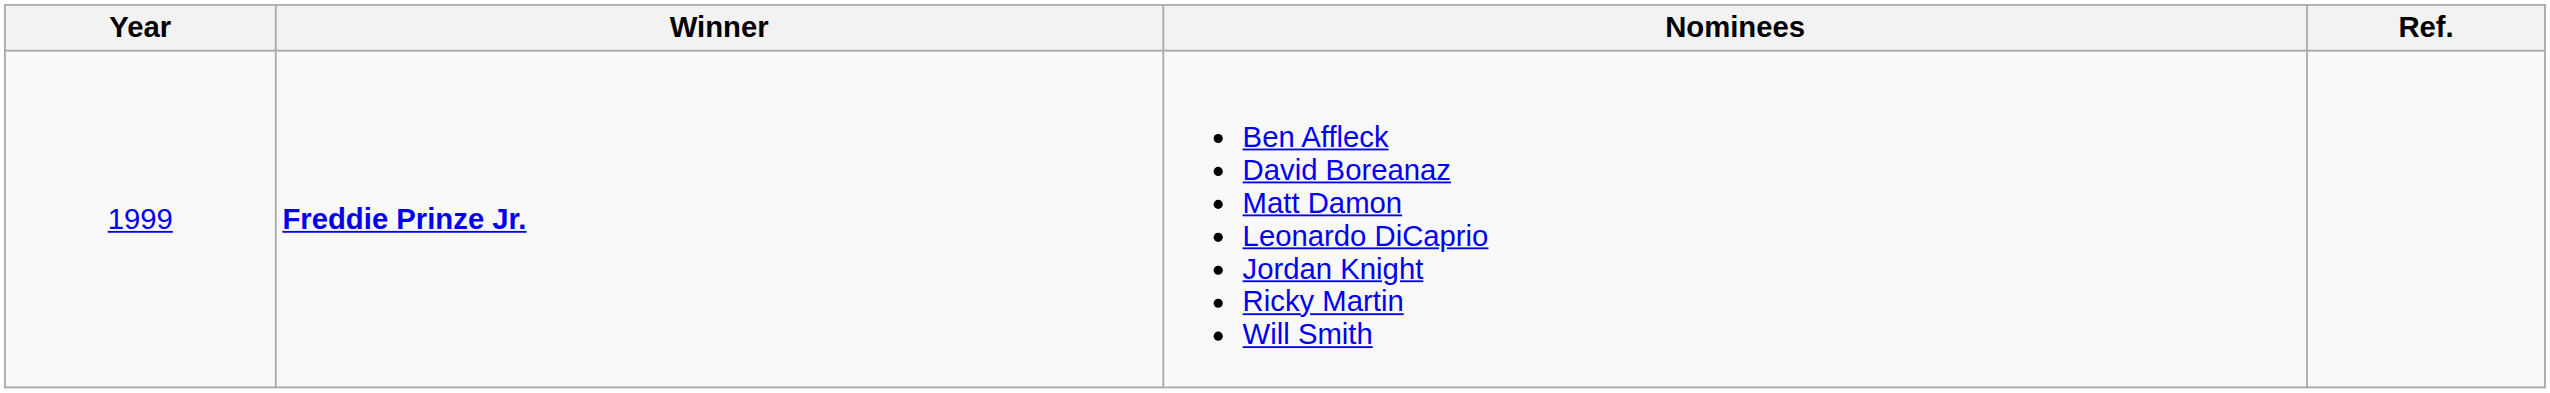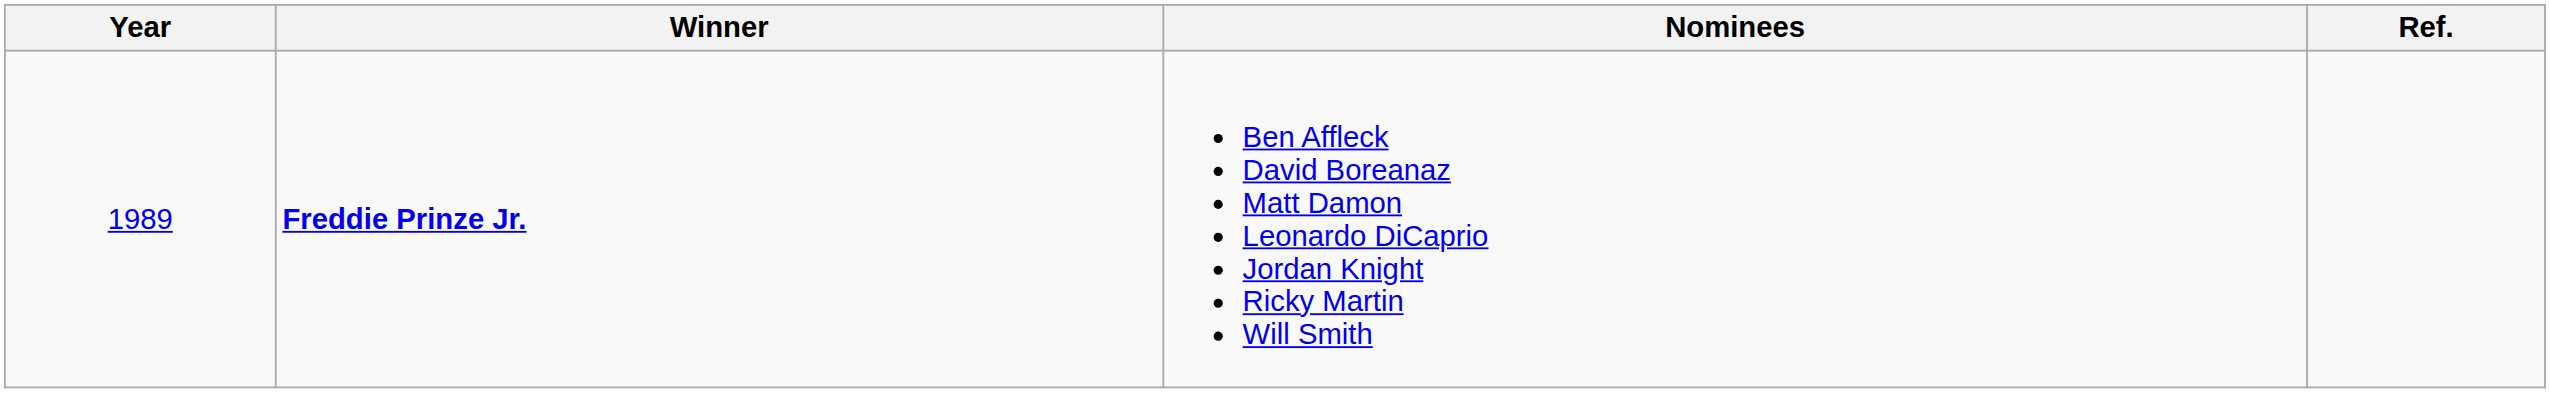 <table class="wikitable" width=70%>
 <tr>
 <th>Year</th>
 <th>Winner</th>
 <th>Nominees</th>
 <th>Ref.</th>
 </tr>
 <tr>
-<td align="center"><a href='#'>1999</a></td>
+<td align="center"><a href='#'>1989</a></td>
 <td><strong><a href='#'>Freddie Prinze Jr.</a></strong></td>
 <td><br><ul><li><a href='#'>Ben Affleck</a></li><li><a href='#'>David Boreanaz</a></li><li><a href='#'>Matt Damon</a></li><li><a href='#'>Leonardo DiCaprio</a></li><li><a href='#'>Jordan Knight</a></li><li><a href='#'>Ricky Martin</a></li><li><a href='#'>Will Smith</a></li></ul></td>
 <td align="center"></td>
 </tr>
 </table>
